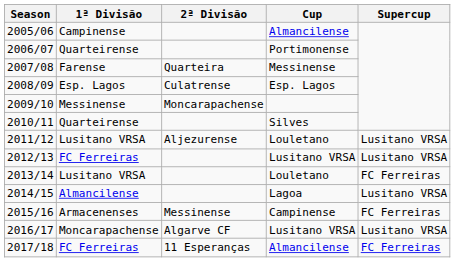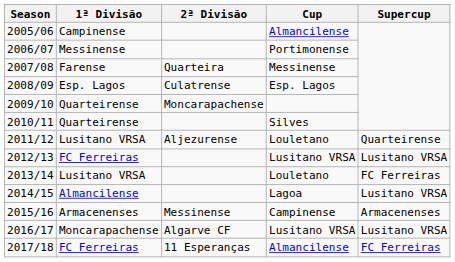 <table class="wikitable" style="text-align:left">
 <tr>
 <th style= width="80px">Season</th>
 <th style= width="250px">1ª Divisão</th>
 <th style= width="250px">2ª Divisão</th>
 <th style= width="250px">Cup</th>
 <th style= width="250px">Supercup</th>
 </tr>
 <tr>
 <td>2005/06</td>
 <td>Campinense</td>
 <td></td>
 <td><a href='#'>Almancilense</a></td>
 </tr>
 <tr>
 <td>2006/07</td>
-<td>Quarteirense</td>
+<td>Messinense</td>
 <td></td>
 <td>Portimonense</td>
 </tr>
 <tr>
 <td>2007/08</td>
 <td>Farense</td>
 <td>Quarteira</td>
 <td>Messinense</td>
 </tr>
 <tr>
 <td>2008/09</td>
 <td>Esp. Lagos</td>
 <td>Culatrense</td>
 <td>Esp. Lagos</td>
 </tr>
 <tr>
 <td>2009/10</td>
-<td>Messinense</td>
+<td>Quarteirense</td>
 <td>Moncarapachense</td>
 <td></td>
 </tr>
 <tr>
 <td>2010/11</td>
 <td>Quarteirense</td>
 <td></td>
 <td>Silves</td>
 </tr>
 <tr>
 <td>2011/12</td>
 <td>Lusitano VRSA</td>
 <td>Aljezurense</td>
 <td>Louletano</td>
-<td>Lusitano VRSA</td>
+<td>Quarteirense</td>
 </tr>
 <tr>
 <td>2012/13</td>
 <td><a href='#'>FC Ferreiras</a></td>
 <td></td>
 <td>Lusitano VRSA</td>
 <td>Lusitano VRSA</td>
 </tr>
 <tr>
 <td>2013/14</td>
 <td>Lusitano VRSA</td>
 <td></td>
 <td>Louletano</td>
 <td>FC Ferreiras</td>
 </tr>
 <tr>
 <td>2014/15</td>
 <td><a href='#'>Almancilense</a></td>
 <td></td>
 <td>Lagoa</td>
 <td>Lusitano VRSA</td>
 </tr>
 <tr>
 <td>2015/16</td>
 <td>Armacenenses</td>
 <td>Messinense</td>
 <td>Campinense</td>
-<td>FC Ferreiras</td>
+<td>Armacenenses</td>
 </tr>
 <tr>
 <td>2016/17</td>
 <td>Moncarapachense</td>
 <td>Algarve CF</td>
 <td>Lusitano VRSA</td>
 <td>Lusitano VRSA</td>
 </tr>
 <tr>
 <td>2017/18</td>
 <td><a href='#'>FC Ferreiras</a></td>
 <td>11 Esperanças</td>
 <td><a href='#'>Almancilense</a></td>
 <td><a href='#'>FC Ferreiras</a></td>
 </tr>
 </table>
